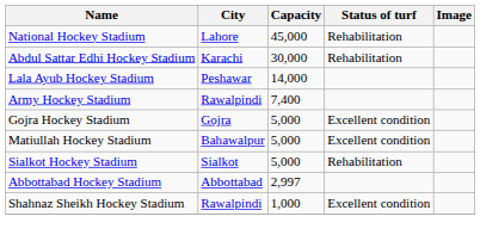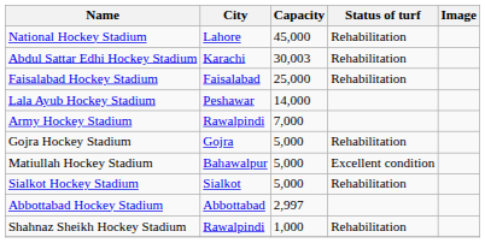 <table class ="wikitable sortable">
 <tr>
 <th>Name</th>
 <th>City</th>
 <th>Capacity</th>
 <th>Status of turf</th>
 <th>Image</th>
 </tr>
 <tr>
 <td><a href='#'>National Hockey Stadium</a></td>
 <td><a href='#'>Lahore</a></td>
 <td>45,000</td>
 <td 45,000>Rehabilitation</td>
 <td></td>
 </tr>
 <tr>
 <td><a href='#'>Abdul Sattar Edhi Hockey Stadium</a></td>
 <td><a href='#'>Karachi</a></td>
-<td>30,000</td>
+<td>30,003</td>
 <td 30,000>Rehabilitation</td>
+<td></td>
+</tr>
+<tr>
+<td><a href='#'>Faisalabad Hockey Stadium</a></td>
+<td><a href='#'>Faisalabad</a></td>
+<td>25,000</td>
+<td>Rehabilitation</td>
 <td></td>
 </tr>
 <tr>
 <td><a href='#'>Lala Ayub Hockey Stadium</a></td>
 <td><a href='#'>Peshawar</a></td>
 <td>14,000</td>
 <td></td>
 <td></td>
 </tr>
 <tr>
 <td><a href='#'>Army Hockey Stadium</a></td>
 <td><a href='#'>Rawalpindi</a></td>
-<td>7,400</td>
+<td>7,000</td>
 <td></td>
 <td></td>
 </tr>
 <tr>
 <td>Gojra Hockey Stadium</td>
 <td><a href='#'>Gojra</a></td>
 <td>5,000</td>
-<td>Excellent condition</td>
+<td 30,000>Rehabilitation</td>
 <td></td>
 </tr>
 <tr>
 <td>Matiullah Hockey Stadium</td>
 <td><a href='#'>Bahawalpur</a></td>
 <td>5,000</td>
 <td>Excellent condition</td>
 <td></td>
 </tr>
 <tr>
 <td><a href='#'>Sialkot Hockey Stadium</a></td>
 <td><a href='#'>Sialkot</a></td>
 <td>5,000</td>
 <td>Rehabilitation</td>
 <td></td>
 </tr>
 <tr>
 <td><a href='#'>Abbottabad Hockey Stadium</a></td>
 <td><a href='#'>Abbottabad</a></td>
 <td>2,997</td>
 <td></td>
 <td></td>
 </tr>
 <tr>
 <td>Shahnaz Sheikh Hockey Stadium</td>
 <td><a href='#'>Rawalpindi</a></td>
 <td>1,000</td>
-<td>Excellent condition</td>
+<td 30,000>Rehabilitation</td>
 <td></td>
 </tr>
 <tr>
 </tr>
 </table>
